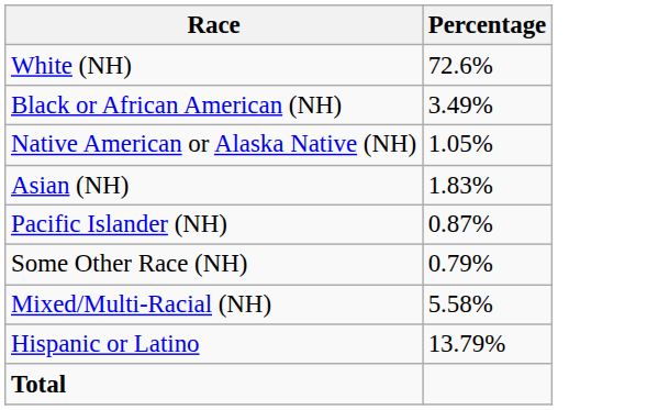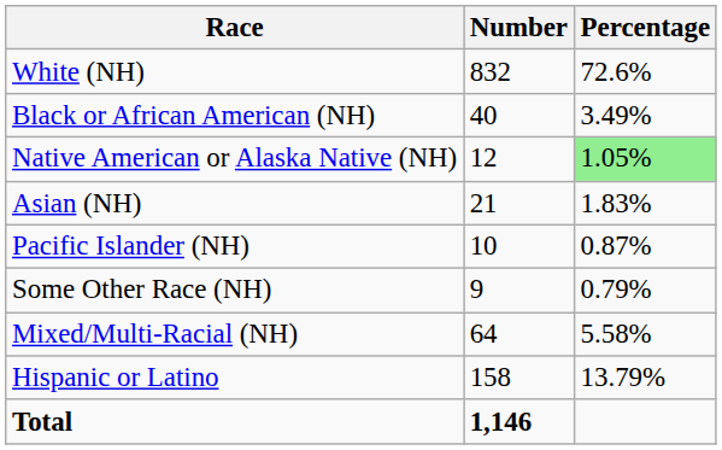 <table class="wikitable">
 <tr>
 <th>Race</th>
+<th>Number</th>
 <th>Percentage</th>
 </tr>
 <tr>
 <td><a href='#'>White</a> (NH)</td>
+<td>832</td>
 <td>72.6%</td>
 </tr>
 <tr>
 <td><a href='#'>Black or African American</a> (NH)</td>
+<td>40</td>
 <td>3.49%</td>
 </tr>
 <tr>
 <td><a href='#'>Native American</a> or <a href='#'>Alaska Native</a> (NH)</td>
-<td>1.05%</td>
+<td>12</td>
+<td style="background: lightgreen;">1.05%</td>
 </tr>
 <tr>
 <td><a href='#'>Asian</a> (NH)</td>
+<td>21</td>
 <td>1.83%</td>
 </tr>
 <tr>
 <td><a href='#'>Pacific Islander</a> (NH)</td>
+<td>10</td>
 <td>0.87%</td>
 </tr>
 <tr>
 <td>Some Other Race (NH)</td>
+<td>9</td>
 <td>0.79%</td>
 </tr>
 <tr>
 <td><a href='#'>Mixed/Multi-Racial</a> (NH)</td>
+<td>64</td>
 <td>5.58%</td>
 </tr>
 <tr>
 <td><a href='#'>Hispanic or Latino</a></td>
+<td>158</td>
 <td>13.79%</td>
 </tr>
 <tr>
 <td><strong>Total</strong></td>
+<td><strong>1,146</strong></td>
 <td></td>
 </tr>
 </table>
